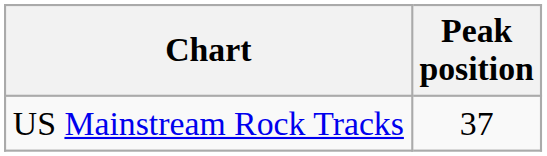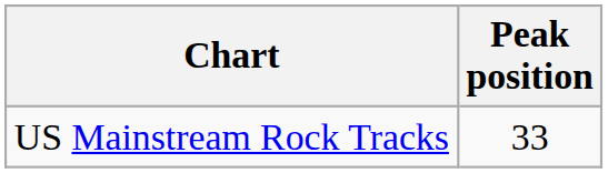 <table class="wikitable">
 <tr>
 <th>Chart</th>
 <th>Peak<br>position</th>
 </tr>
 <tr>
 <td>US <a href='#'>Mainstream Rock Tracks</a></td>
-<td align="center">37</td>
+<td align="center">33</td>
 </tr>
 </table>
